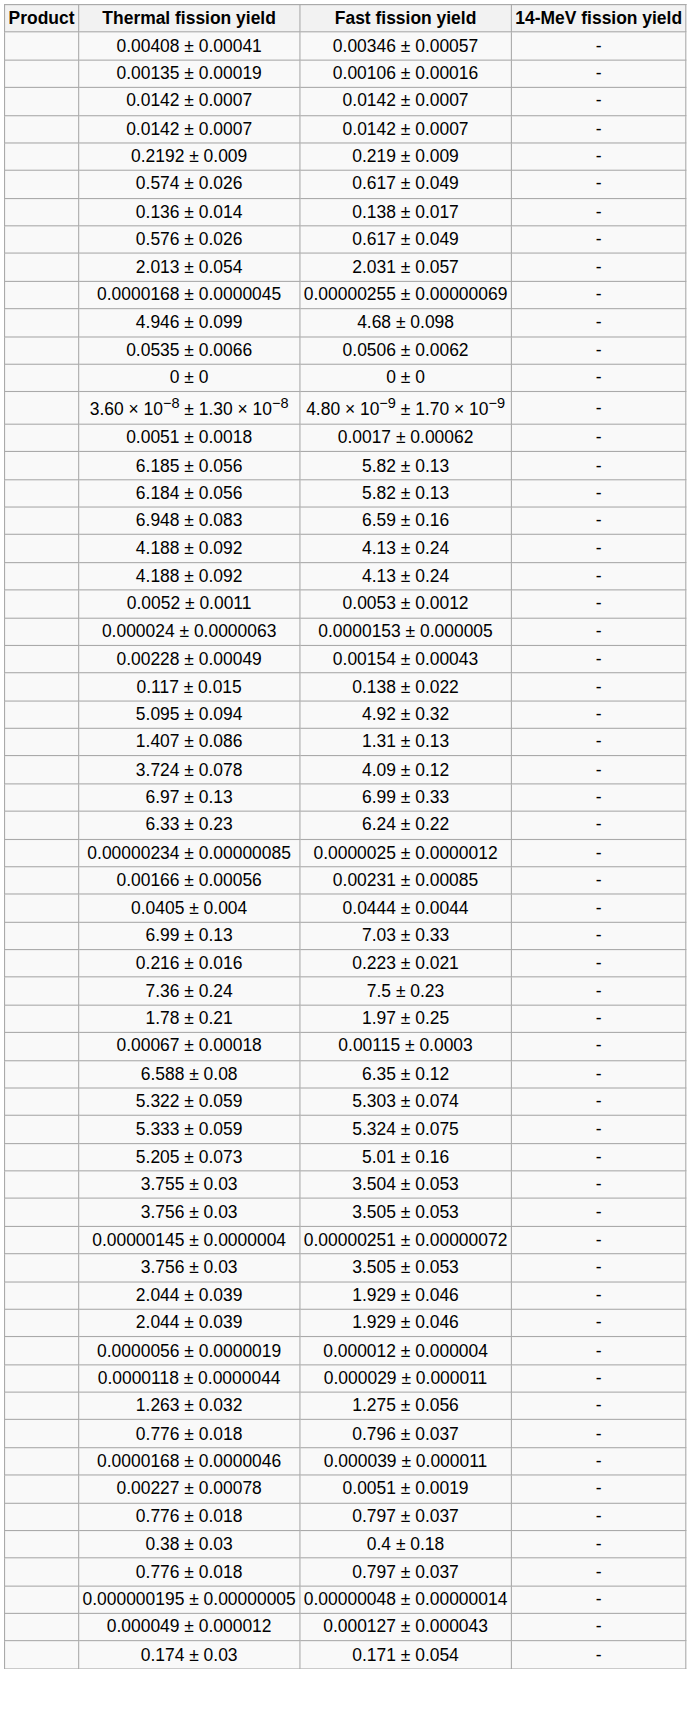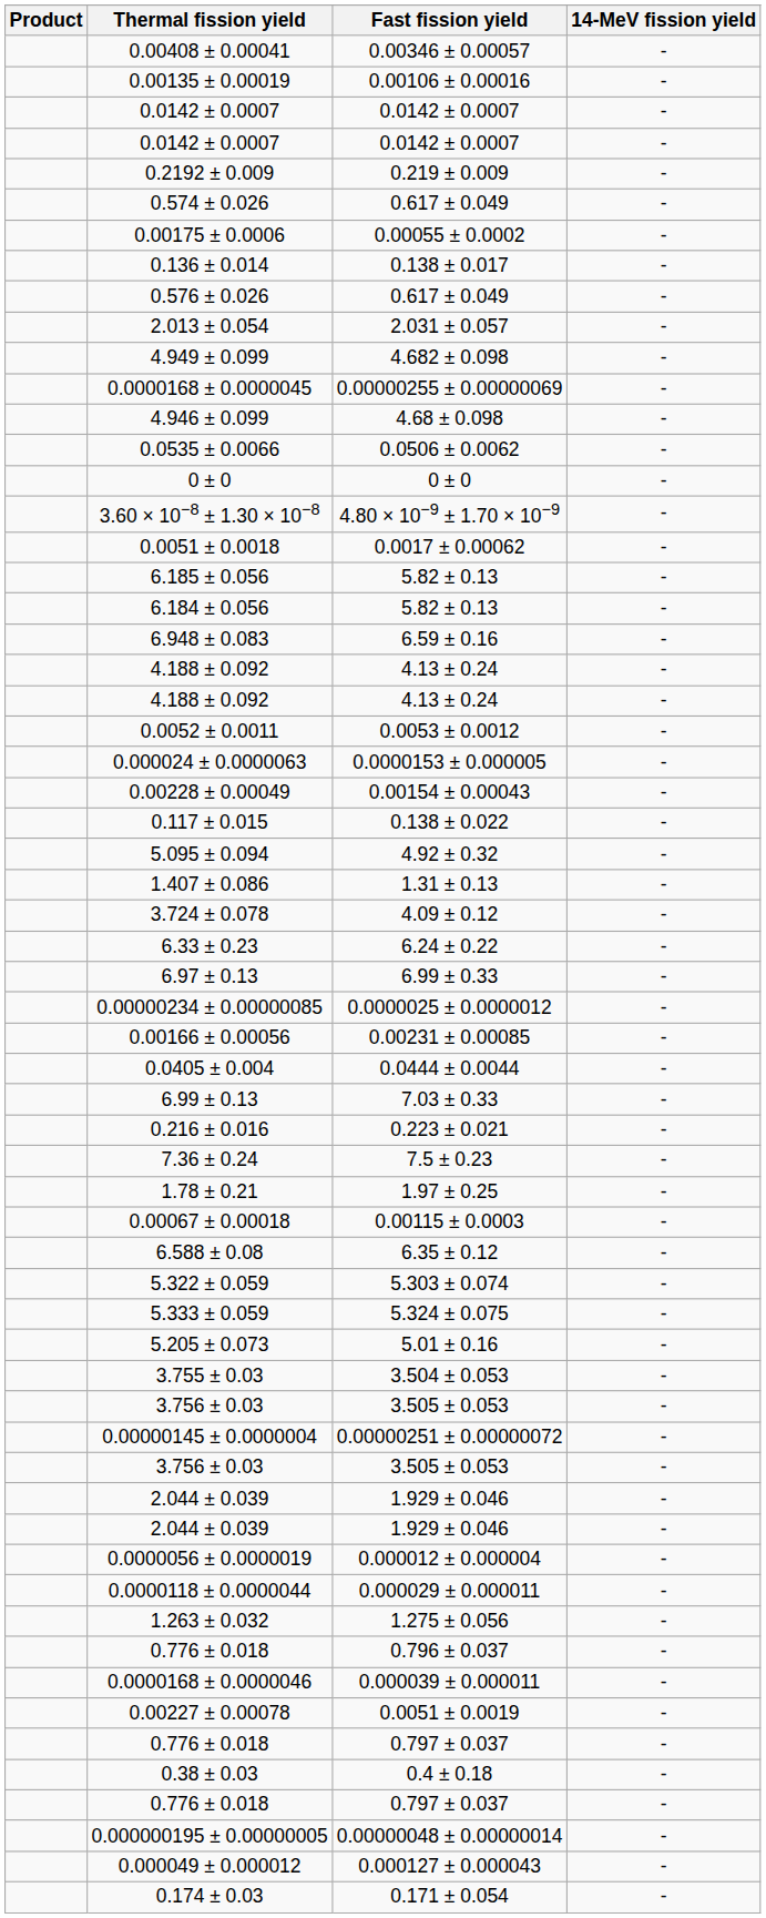 <table class="wikitable" style="text-align:center;">
 <tr>
 </tr>
 <tr>
 <th>Product</th>
 <th>Thermal fission yield</th>
 <th>Fast fission yield</th>
 <th>14-MeV fission yield</th>
 </tr>
 <tr>
 <td></td>
 <td>0.00408 ± 0.00041</td>
 <td>0.00346 ± 0.00057</td>
 <td>-</td>
 </tr>
 <tr>
 <td></td>
 <td>0.00135 ± 0.00019</td>
 <td>0.00106 ± 0.00016</td>
 <td>-</td>
 </tr>
 <tr>
 <td></td>
 <td>0.0142 ± 0.0007</td>
 <td>0.0142 ± 0.0007</td>
 <td>-</td>
 </tr>
 <tr>
 <td></td>
 <td>0.0142 ± 0.0007</td>
 <td>0.0142 ± 0.0007</td>
 <td>-</td>
 </tr>
 <tr>
 <td></td>
 <td>0.2192 ± 0.009</td>
 <td>0.219 ± 0.009</td>
 <td>-</td>
 </tr>
 <tr>
 <td></td>
 <td>0.574 ± 0.026</td>
 <td>0.617 ± 0.049</td>
 <td>-</td>
 </tr>
 <tr>
 <td></td>
+<td>0.00175 ± 0.0006</td>
+<td>0.00055 ± 0.0002</td>
+<td>-</td>
+</tr>
+<tr>
+<td></td>
 <td>0.136 ± 0.014</td>
 <td>0.138 ± 0.017</td>
 <td>-</td>
 </tr>
 <tr>
 <td></td>
 <td>0.576 ± 0.026</td>
 <td>0.617 ± 0.049</td>
 <td>-</td>
 </tr>
 <tr>
 <td></td>
 <td>2.013 ± 0.054</td>
 <td>2.031 ± 0.057</td>
+<td>-</td>
+</tr>
+<tr>
+<td></td>
+<td>4.949 ± 0.099</td>
+<td>4.682 ± 0.098</td>
 <td>-</td>
 </tr>
 <tr>
 <td></td>
 <td>0.0000168 ± 0.0000045</td>
 <td>0.00000255 ± 0.00000069</td>
 <td>-</td>
 </tr>
 <tr>
 <td></td>
 <td>4.946 ± 0.099</td>
 <td>4.68 ± 0.098</td>
 <td>-</td>
 </tr>
 <tr>
 <td></td>
 <td>0.0535 ± 0.0066</td>
 <td>0.0506 ± 0.0062</td>
 <td>-</td>
 </tr>
 <tr>
 <td></td>
 <td>0 ± 0</td>
 <td>0 ± 0</td>
 <td>-</td>
 </tr>
 <tr>
 <td></td>
 <td>3.60 × 10<sup>−8</sup> ± 1.30 × 10<sup>−8</sup></td>
 <td>4.80 × 10<sup>−9</sup> ± 1.70 × 10<sup>−9</sup></td>
 <td>-</td>
 </tr>
 <tr>
 <td></td>
 <td>0.0051 ± 0.0018</td>
 <td>0.0017 ± 0.00062</td>
 <td>-</td>
 </tr>
 <tr>
 <td></td>
 <td>6.185 ± 0.056</td>
 <td>5.82 ± 0.13</td>
 <td>-</td>
 </tr>
 <tr>
 <td></td>
 <td>6.184 ± 0.056</td>
 <td>5.82 ± 0.13</td>
 <td>-</td>
 </tr>
 <tr>
 <td></td>
 <td>6.948 ± 0.083</td>
 <td>6.59 ± 0.16</td>
 <td>-</td>
 </tr>
 <tr>
 <td></td>
 <td>4.188 ± 0.092</td>
 <td>4.13 ± 0.24</td>
 <td>-</td>
 </tr>
 <tr>
 <td></td>
 <td>4.188 ± 0.092</td>
 <td>4.13 ± 0.24</td>
 <td>-</td>
 </tr>
 <tr>
 <td></td>
 <td>0.0052 ± 0.0011</td>
 <td>0.0053 ± 0.0012</td>
 <td>-</td>
 </tr>
 <tr>
 <td></td>
 <td>0.000024 ± 0.0000063</td>
 <td>0.0000153 ± 0.000005</td>
 <td>-</td>
 </tr>
 <tr>
 <td></td>
 <td>0.00228 ± 0.00049</td>
 <td>0.00154 ± 0.00043</td>
 <td>-</td>
 </tr>
 <tr>
 <td></td>
 <td>0.117 ± 0.015</td>
 <td>0.138 ± 0.022</td>
 <td>-</td>
 </tr>
 <tr>
 <td></td>
 <td>5.095 ± 0.094</td>
 <td>4.92 ± 0.32</td>
 <td>-</td>
 </tr>
 <tr>
 <td></td>
 <td>1.407 ± 0.086</td>
 <td>1.31 ± 0.13</td>
 <td>-</td>
 </tr>
 <tr>
 <td></td>
 <td>3.724 ± 0.078</td>
 <td>4.09 ± 0.12</td>
 <td>-</td>
 </tr>
 <tr>
 <td></td>
-<td>6.97 ± 0.13</td>
-<td>6.99 ± 0.33</td>
+<td>6.33 ± 0.23</td>
+<td>6.24 ± 0.22</td>
 <td>-</td>
 </tr>
 <tr>
 <td></td>
-<td>6.33 ± 0.23</td>
-<td>6.24 ± 0.22</td>
+<td>6.97 ± 0.13</td>
+<td>6.99 ± 0.33</td>
 <td>-</td>
 </tr>
 <tr>
 <td></td>
 <td>0.00000234 ± 0.00000085</td>
 <td>0.0000025 ± 0.0000012</td>
 <td>-</td>
 </tr>
 <tr>
 <td></td>
 <td>0.00166 ± 0.00056</td>
 <td>0.00231 ± 0.00085</td>
 <td>-</td>
 </tr>
 <tr>
 <td></td>
 <td>0.0405 ± 0.004</td>
 <td>0.0444 ± 0.0044</td>
 <td>-</td>
 </tr>
 <tr>
 <td></td>
 <td>6.99 ± 0.13</td>
 <td>7.03 ± 0.33</td>
 <td>-</td>
 </tr>
 <tr>
 <td></td>
 <td>0.216 ± 0.016</td>
 <td>0.223 ± 0.021</td>
 <td>-</td>
 </tr>
 <tr>
 <td></td>
 <td>7.36 ± 0.24</td>
 <td>7.5 ± 0.23</td>
 <td>-</td>
 </tr>
 <tr>
 <td></td>
 <td>1.78 ± 0.21</td>
 <td>1.97 ± 0.25</td>
 <td>-</td>
 </tr>
 <tr>
 <td></td>
 <td>0.00067 ± 0.00018</td>
 <td>0.00115 ± 0.0003</td>
 <td>-</td>
 </tr>
 <tr>
 <td></td>
 <td>6.588 ± 0.08</td>
 <td>6.35 ± 0.12</td>
 <td>-</td>
 </tr>
 <tr>
 <td></td>
 <td>5.322 ± 0.059</td>
 <td>5.303 ± 0.074</td>
 <td>-</td>
 </tr>
 <tr>
 <td></td>
 <td>5.333 ± 0.059</td>
 <td>5.324 ± 0.075</td>
 <td>-</td>
 </tr>
 <tr>
 <td></td>
 <td>5.205 ± 0.073</td>
 <td>5.01 ± 0.16</td>
 <td>-</td>
 </tr>
 <tr>
 <td></td>
 <td>3.755 ± 0.03</td>
 <td>3.504 ± 0.053</td>
 <td>-</td>
 </tr>
 <tr>
 <td></td>
 <td>3.756 ± 0.03</td>
 <td>3.505 ± 0.053</td>
 <td>-</td>
 </tr>
 <tr>
 <td></td>
 <td>0.00000145 ± 0.0000004</td>
 <td>0.00000251 ± 0.00000072</td>
 <td>-</td>
 </tr>
 <tr>
 <td></td>
 <td>3.756 ± 0.03</td>
 <td>3.505 ± 0.053</td>
 <td>-</td>
 </tr>
 <tr>
 <td></td>
 <td>2.044 ± 0.039</td>
 <td>1.929 ± 0.046</td>
 <td>-</td>
 </tr>
 <tr>
 <td></td>
 <td>2.044 ± 0.039</td>
 <td>1.929 ± 0.046</td>
 <td>-</td>
 </tr>
 <tr>
 <td></td>
 <td>0.0000056 ± 0.0000019</td>
 <td>0.000012 ± 0.000004</td>
 <td>-</td>
 </tr>
 <tr>
 <td></td>
 <td>0.0000118 ± 0.0000044</td>
 <td>0.000029 ± 0.000011</td>
 <td>-</td>
 </tr>
 <tr>
 <td></td>
 <td>1.263 ± 0.032</td>
 <td>1.275 ± 0.056</td>
 <td>-</td>
 </tr>
 <tr>
 <td></td>
 <td>0.776 ± 0.018</td>
 <td>0.796 ± 0.037</td>
 <td>-</td>
 </tr>
 <tr>
 <td></td>
 <td>0.0000168 ± 0.0000046</td>
 <td>0.000039 ± 0.000011</td>
 <td>-</td>
 </tr>
 <tr>
 <td></td>
 <td>0.00227 ± 0.00078</td>
 <td>0.0051 ± 0.0019</td>
 <td>-</td>
 </tr>
 <tr>
 <td></td>
 <td>0.776 ± 0.018</td>
 <td>0.797 ± 0.037</td>
 <td>-</td>
 </tr>
 <tr>
 <td></td>
 <td>0.38 ± 0.03</td>
 <td>0.4 ± 0.18</td>
 <td>-</td>
 </tr>
 <tr>
 <td></td>
 <td>0.776 ± 0.018</td>
 <td>0.797 ± 0.037</td>
 <td>-</td>
 </tr>
 <tr>
 <td></td>
 <td>0.000000195 ± 0.00000005</td>
 <td>0.00000048 ± 0.00000014</td>
 <td>-</td>
 </tr>
 <tr>
 <td></td>
 <td>0.000049 ± 0.000012</td>
 <td>0.000127 ± 0.000043</td>
 <td>-</td>
 </tr>
 <tr>
 <td></td>
 <td>0.174 ± 0.03</td>
 <td>0.171 ± 0.054</td>
 <td>-</td>
 </tr>
 </table>
